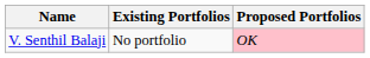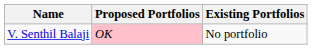 <table class="wikitable sortable" style="text-align:left;"style="font-size: 85%">
 <tr>
 <th>Name</th>
+<th>Proposed Portfolios</th>
 <th>Existing Portfolios</th>
-<th>Proposed Portfolios</th>
 </tr>
 <tr>
 <td><a href='#'>V. Senthil Balaji</a></td>
+<td style="background-color: pink"><em>OK</em></td>
 <td>No portfolio</td>
-<td style="background-color: pink"><em>OK</em></td>
 </tr>
 </table>
